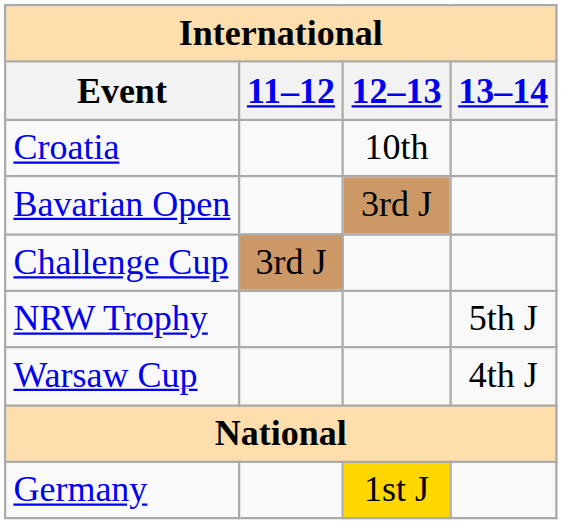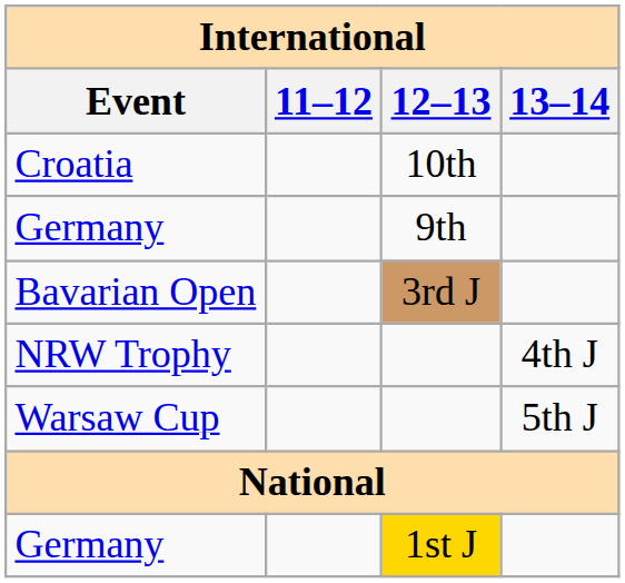 <table class="wikitable" style="text-align:center">
 <tr>
 <th style="background-color: #ffdead; " colspan=4 align=center>International</th>
 </tr>
 <tr>
 <th>Event</th>
 <th><a href='#'>11–12</a></th>
 <th><a href='#'>12–13</a></th>
 <th><a href='#'>13–14</a></th>
 </tr>
 <tr>
 <td align=left> <a href='#'>Croatia</a></td>
 <td></td>
 <td>10th</td>
 <td></td>
 </tr>
 <tr>
+<td align=left> <a href='#'>Germany</a></td>
+<td></td>
+<td>9th</td>
+<td></td>
+</tr>
+<tr>
 <td align=left><a href='#'>Bavarian Open</a></td>
 <td></td>
 <td bgcolor=cc9966>3rd J</td>
 <td></td>
 </tr>
 <tr>
-<td align=left><a href='#'>Challenge Cup</a></td>
-<td bgcolor=cc9966>3rd J</td>
-<td></td>
-<td></td>
-</tr>
-<tr>
 <td align=left><a href='#'>NRW Trophy</a></td>
 <td></td>
 <td></td>
-<td>5th J</td>
+<td>4th J</td>
 </tr>
 <tr>
 <td align=left><a href='#'>Warsaw Cup</a></td>
 <td></td>
 <td></td>
-<td>4th J</td>
+<td>5th J</td>
 </tr>
 <tr>
 <th style="background-color: #ffdead; " colspan=4 align=center>National</th>
 </tr>
 <tr>
 <td align=left><a href='#'>Germany</a></td>
 <td></td>
 <td bgcolor=gold>1st J</td>
 <td></td>
 </tr>
 </table>
